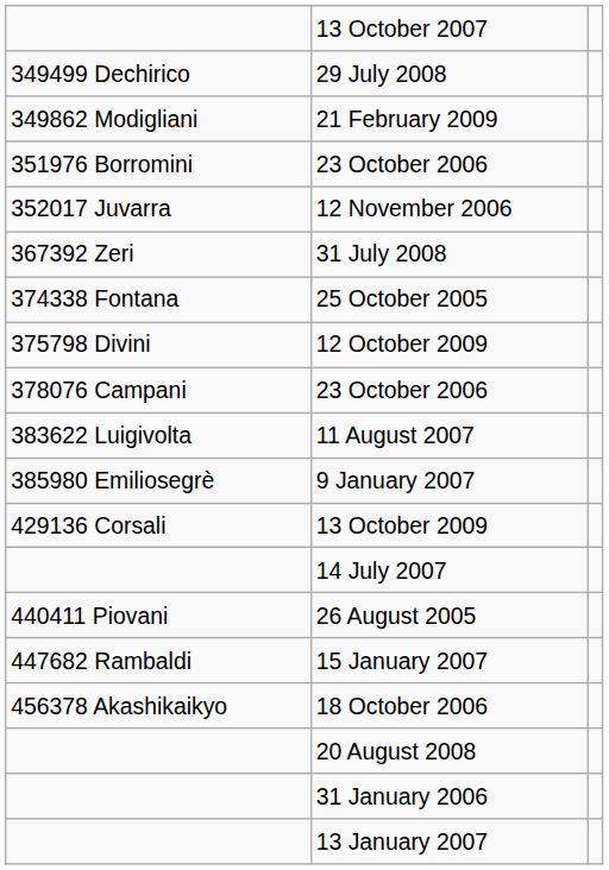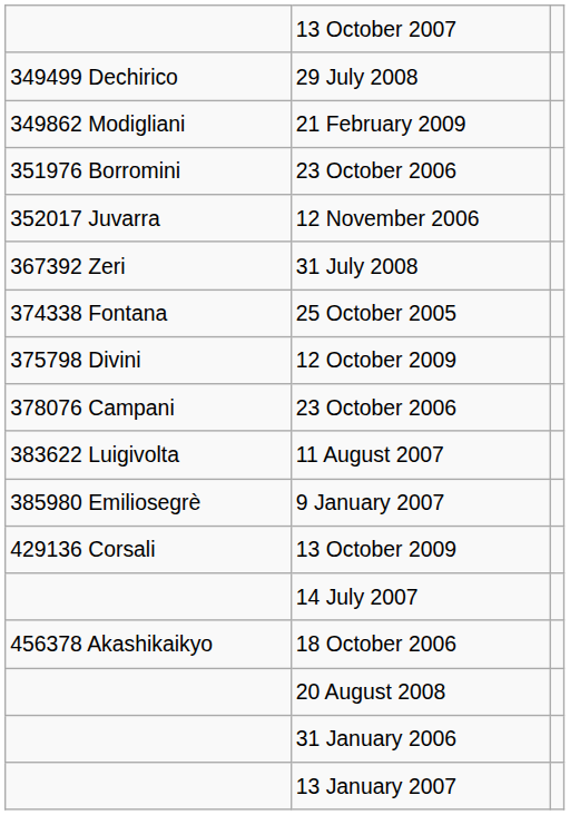 <table class="wikitable" style="font-size: 89%; float: left; width: 26em; margin-right: 1em; height: 532px">
 <tr>
 <td></td>
 <td>13 October 2007</td>
 <td></td>
 </tr>
 <tr>
 <td>349499 Dechirico</td>
 <td>29 July 2008</td>
 <td></td>
 </tr>
 <tr>
 <td>349862 Modigliani</td>
 <td>21 February 2009</td>
 <td></td>
 </tr>
 <tr>
 <td>351976 Borromini</td>
 <td>23 October 2006</td>
 <td></td>
 </tr>
 <tr>
 <td>352017 Juvarra</td>
 <td>12 November 2006</td>
 <td></td>
 </tr>
 <tr>
 <td>367392 Zeri</td>
 <td>31 July 2008</td>
 <td></td>
 </tr>
 <tr>
 <td>374338 Fontana</td>
 <td>25 October 2005</td>
 <td></td>
 </tr>
 <tr>
 <td>375798 Divini</td>
 <td>12 October 2009</td>
 <td></td>
 </tr>
 <tr>
 <td>378076 Campani</td>
 <td>23 October 2006</td>
 <td></td>
 </tr>
 <tr>
 <td>383622 Luigivolta</td>
 <td>11 August 2007</td>
 <td></td>
 </tr>
 <tr>
 <td>385980 Emiliosegrè</td>
 <td>9 January 2007</td>
 <td></td>
 </tr>
 <tr>
 <td>429136 Corsali</td>
 <td>13 October 2009</td>
 <td></td>
 </tr>
 <tr>
 <td></td>
 <td>14 July 2007</td>
 <td></td>
 </tr>
 <tr>
-<td>440411 Piovani</td>
-<td>26 August 2005</td>
-<td></td>
-</tr>
-<tr>
-<td>447682 Rambaldi</td>
-<td>15 January 2007</td>
-<td></td>
-</tr>
-<tr>
 <td>456378 Akashikaikyo</td>
 <td>18 October 2006</td>
 <td></td>
 </tr>
 <tr>
 <td></td>
 <td>20 August 2008</td>
 <td></td>
 </tr>
 <tr>
 <td></td>
 <td>31 January 2006</td>
 <td></td>
 </tr>
 <tr>
 <td></td>
 <td>13 January 2007</td>
 <td></td>
 </tr>
 </table>
